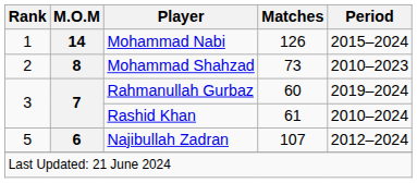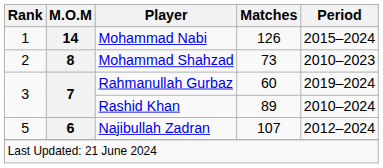 <table class="wikitable plainrowheaders sortable">
 <tr>
 <th scope=col>Rank</th>
 <th scope=col>M.O.M</th>
 <th scope=col>Player</th>
 <th scope=col>Matches</th>
 <th scope=col>Period</th>
 </tr>
 <tr>
 <td align=center>1</td>
 <th scope=row style=text-align:center;>14</th>
 <td><a href='#'>Mohammad Nabi</a></td>
 <td align=center>126</td>
 <td>2015–2024</td>
 </tr>
 <tr>
 <td align=center>2</td>
 <th scope=row style=text-align:center;>8</th>
 <td><a href='#'>Mohammad Shahzad</a></td>
 <td align=center>73</td>
 <td>2010–2023</td>
 </tr>
 <tr>
 <td align=center rowspan=2>3</td>
 <th scope=row style=text-align:center; rowspan=2>7</th>
 <td><a href='#'>Rahmanullah Gurbaz</a></td>
 <td align=center>60</td>
 <td>2019–2024</td>
 </tr>
 <tr>
 <td><a href='#'>Rashid Khan</a></td>
-<td align=center>61</td>
+<td align=center>89</td>
 <td>2010–2024</td>
 </tr>
 <tr>
 <td align=center>5</td>
 <th scope=row style=text-align:center;>6</th>
 <td><a href='#'>Najibullah Zadran</a></td>
 <td align=center>107</td>
 <td>2012–2024</td>
 </tr>
 <tr>
 </tr>
 <tr class=sortbottom>
 <td colspan=7><small>Last Updated: 21 June 2024</small></td>
 </tr>
 </table>
